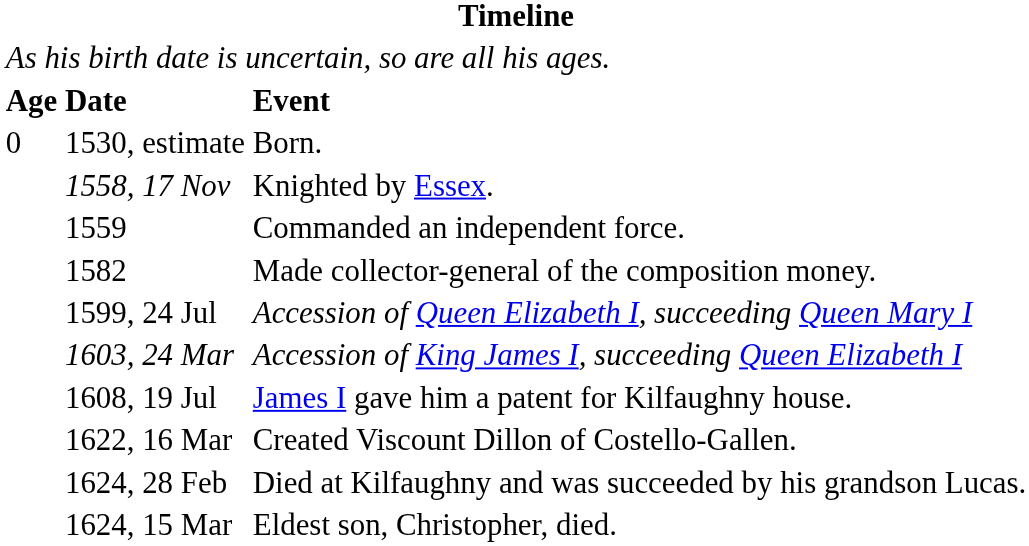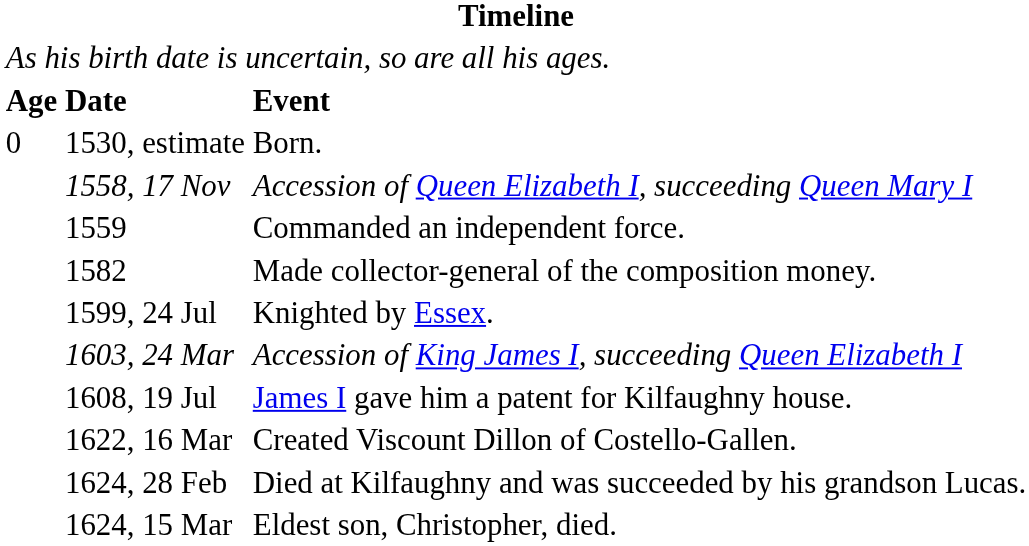 <table>
 <tr>
 <th colspan=3>Timeline</th>
 </tr>
 <tr>
 <td colspan=3><em>As his birth date is uncertain, so are all his ages.</em></td>
 </tr>
 <tr>
 <th align="left">Age</th>
 <th align="left">Date</th>
 <th align="left">Event</th>
 </tr>
 <tr>
 <td>0</td>
 <td>1530, estimate</td>
 <td>Born.</td>
 </tr>
 <tr>
 <td></td>
 <td><em>1558, 17 Nov</em></td>
-<td>Knighted by <a href='#'>Essex</a>.</td>
+<td><em>Accession of <a href='#'>Queen Elizabeth I</a>, succeeding <a href='#'>Queen Mary I</a></em></td>
 </tr>
 <tr>
 <td></td>
 <td>1559</td>
 <td>Commanded an independent force.</td>
 </tr>
 <tr>
 <td></td>
 <td>1582</td>
 <td>Made collector-general of the composition money.</td>
 </tr>
 <tr>
 <td></td>
 <td>1599, 24 Jul</td>
-<td><em>Accession of <a href='#'>Queen Elizabeth I</a>, succeeding <a href='#'>Queen Mary I</a></em></td>
+<td>Knighted by <a href='#'>Essex</a>.</td>
 </tr>
 <tr>
 <td></td>
 <td><em>1603, 24 Mar</em></td>
 <td><em>Accession of <a href='#'>King James I</a>, succeeding <a href='#'>Queen Elizabeth I</a></em></td>
 </tr>
 <tr>
 <td></td>
 <td>1608, 19 Jul</td>
 <td><a href='#'>James I</a> gave him a patent for Kilfaughny house.</td>
 </tr>
 <tr>
 <td></td>
 <td>1622, 16 Mar</td>
 <td>Created Viscount Dillon of Costello-Gallen.</td>
 </tr>
 <tr>
 <td></td>
 <td>1624, 28 Feb</td>
 <td>Died at Kilfaughny and was succeeded by his grandson Lucas.</td>
 </tr>
 <tr>
 <td></td>
 <td>1624, 15 Mar</td>
 <td>Eldest son, Christopher, died.</td>
 </tr>
 </table>
